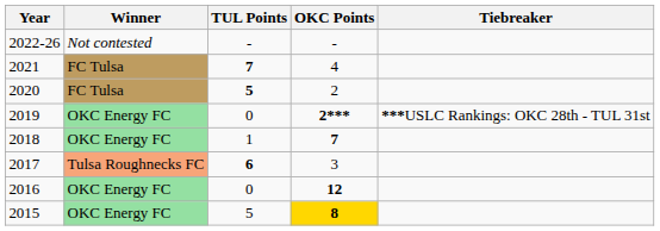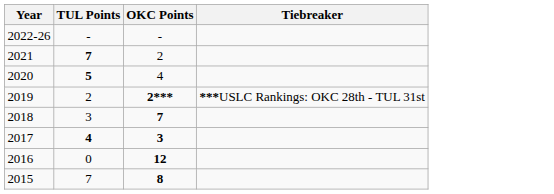 <table class="wikitable">
 <tr>
 <th>Year</th>
-<th>Winner</th>
 <th>TUL Points</th>
 <th>OKC Points</th>
 <th>Tiebreaker</th>
 </tr>
 <tr>
 <td>2022-26</td>
-<td><em>Not contested</em></td>
 <td align=center>-</td>
 <td align=center>-</td>
 <td></td>
 </tr>
 <tr>
 <td>2021</td>
-<td bgcolor=#be9c60><span>FC Tulsa</span></td>
 <td align=center><strong>7</strong></td>
+<td align=center>2</td>
+<td></td>
+</tr>
+<tr>
+<td>2020</td>
+<td align=center><strong>5</strong></td>
 <td align=center>4</td>
 <td></td>
 </tr>
 <tr>
-<td>2020</td>
-<td bgcolor=#be9c60><span>FC Tulsa</span></td>
-<td align=center><strong>5</strong></td>
+<td>2019</td>
 <td align=center>2</td>
-<td></td>
-</tr>
-<tr>
-<td>2019</td>
-<td bgcolor=#94e0a2><span>OKC Energy FC</span></td>
-<td align=center>0</td>
 <td align=center><strong>2***</strong></td>
 <td><strong>***</strong>USLC Rankings: OKC 28th - TUL 31st</td>
 </tr>
 <tr>
 <td>2018</td>
-<td bgcolor=#94e0a2><span>OKC Energy FC</span></td>
-<td align=center>1</td>
+<td align=center>3</td>
 <td align=center><strong>7</strong></td>
 <td></td>
 </tr>
 <tr>
 <td>2017</td>
-<td bgcolor=#f7a579><span>Tulsa Roughnecks FC</span></td>
-<td align=center><strong>6</strong></td>
-<td align=center>3</td>
+<td align=center><strong>4</strong></td>
+<td align=center><strong>3</strong></td>
 <td></td>
 </tr>
 <tr>
 <td>2016</td>
-<td bgcolor=#94e0a2><span>OKC Energy FC</span></td>
 <td align=center>0</td>
 <td align=center><strong>12</strong></td>
 <td></td>
 </tr>
 <tr>
 <td>2015</td>
-<td bgcolor=#94e0a2><span>OKC Energy FC</span></td>
-<td align=center>5</td>
-<td align=center style="background: gold;"><strong>8</strong></td>
+<td align=center>7</td>
+<td align=center><strong>8</strong></td>
 <td></td>
 </tr>
 </table>
